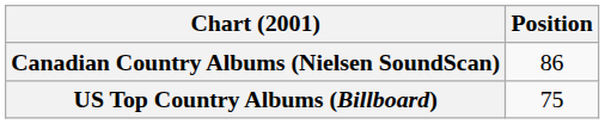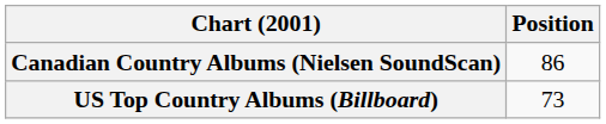 <table class="wikitable plainrowheaders" style="text-align:center">
 <tr>
 <th scope="col">Chart (2001)</th>
 <th scope="col">Position</th>
 </tr>
 <tr>
 <th scope="row">Canadian Country Albums (Nielsen SoundScan)</th>
 <td>86</td>
 </tr>
 <tr>
 <th scope="row">US Top Country Albums (<em>Billboard</em>)</th>
-<td>75</td>
+<td>73</td>
 </tr>
 </table>
